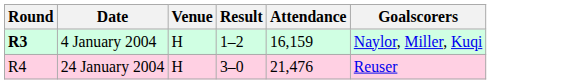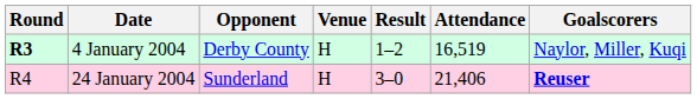 <table class="wikitable">
 <tr>
 <th>Round</th>
 <th>Date</th>
+<th>Opponent</th>
 <th>Venue</th>
 <th>Result</th>
 <th>Attendance</th>
 <th>Goalscorers</th>
 </tr>
 <tr style="background-color: #d0ffe3;">
 <td><strong>R3</strong></td>
 <td>4 January 2004</td>
+<td><a href='#'>Derby County</a></td>
 <td>H</td>
 <td>1–2</td>
-<td>16,159</td>
+<td>16,519</td>
 <td><a href='#'>Naylor</a>, <a href='#'>Miller</a>, <a href='#'>Kuqi</a></td>
 </tr>
 <tr style="background-color: #ffd0e3;">
 <td>R4</td>
 <td>24 January 2004</td>
+<td><a href='#'>Sunderland</a></td>
 <td>H</td>
 <td>3–0</td>
-<td>21,476</td>
-<td><a href='#'>Reuser</a></td>
+<td>21,406</td>
+<td><strong><a href='#'>Reuser</a></strong></td>
 </tr>
 </table>
